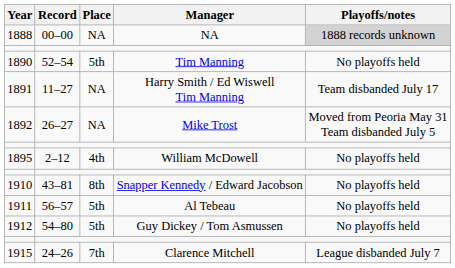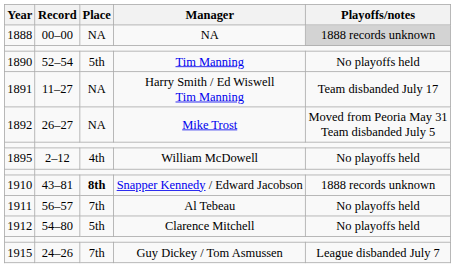 <table class="wikitable" style="text-align:center; font-size: 95%;">
 <tr>
 <th>Year</th>
 <th>Record</th>
 <th>Place</th>
 <th>Manager</th>
 <th>Playoffs/notes</th>
 </tr>
 <tr align=center>
 <td>1888</td>
 <td>00–00</td>
 <td>NA</td>
 <td>NA</td>
 <td style="background: lightgrey;">1888 records unknown</td>
 </tr>
 <tr align=center>
 <td></td>
 </tr>
 <tr align=center>
 <td>1890</td>
 <td>52–54</td>
 <td>5th</td>
 <td><a href='#'>Tim Manning</a></td>
 <td>No playoffs held</td>
 </tr>
 <tr align=center>
 <td>1891</td>
 <td>11–27</td>
 <td>NA</td>
 <td>Harry Smith / Ed Wiswell <br> <a href='#'>Tim Manning</a></td>
 <td>Team disbanded July 17</td>
 </tr>
 <tr align=center>
 <td>1892</td>
 <td>26–27</td>
 <td>NA</td>
 <td><a href='#'>Mike Trost</a></td>
 <td>Moved from Peoria May 31<br> Team disbanded July 5</td>
 </tr>
 <tr align=center>
 <td></td>
 </tr>
 <tr align=center>
 <td>1895</td>
 <td>2–12</td>
 <td>4th</td>
 <td>William McDowell</td>
 <td>No playoffs held</td>
 </tr>
 <tr align=center>
 <td></td>
 </tr>
 <tr align=center>
 <td>1910</td>
 <td>43–81</td>
-<td>8th</td>
+<td><strong>8th</strong></td>
 <td><a href='#'>Snapper Kennedy</a> / Edward Jacobson</td>
-<td>No playoffs held</td>
+<td>1888 records unknown</td>
 </tr>
 <tr align=center>
 <td>1911</td>
 <td>56–57</td>
-<td>5th</td>
+<td>7th</td>
 <td>Al Tebeau</td>
 <td>No playoffs held</td>
 </tr>
 <tr align=center>
 <td>1912</td>
 <td>54–80</td>
 <td>5th</td>
-<td>Guy Dickey / Tom Asmussen</td>
+<td>Clarence Mitchell</td>
 <td>No playoffs held</td>
 </tr>
 <tr align=center>
 <td></td>
 </tr>
 <tr align=center>
 <td>1915</td>
 <td>24–26</td>
 <td>7th</td>
-<td>Clarence Mitchell</td>
+<td>Guy Dickey / Tom Asmussen</td>
 <td>League disbanded July 7</td>
 </tr>
 </table>
